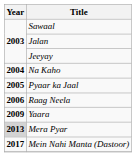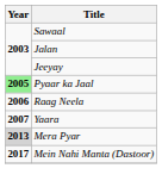 <table class="wikitable" style="font-size: 90%;">
 <tr>
 <th>Year</th>
 <th>Title</th>
 </tr>
 <tr>
 <td rowspan="3"><strong>2003</strong></td>
 <td><em>Sawaal</em></td>
 </tr>
 <tr>
 <td><em>Jalan</em></td>
 </tr>
 <tr>
 <td><em>Jeeyay</em></td>
 </tr>
 <tr>
-<td><strong>2004</strong></td>
-<td><em>Na Kaho</em></td>
-</tr>
-<tr>
-<td><strong>2005</strong></td>
+<td style="background: lightgreen;"><strong>2005</strong></td>
 <td><em>Pyaar ka Jaal</em></td>
 </tr>
 <tr>
 <td><strong>2006</strong></td>
 <td><em>Raag Neela</em></td>
 </tr>
 <tr>
-<td><strong>2009</strong></td>
+<td><strong>2007</strong></td>
 <td><em>Yaara</em></td>
 </tr>
 <tr>
 <td style="background: lightgrey;"><strong>2013</strong></td>
 <td><em>Mera Pyar</em></td>
 </tr>
 <tr>
 <td><strong>2017</strong></td>
 <td><em>Mein Nahi Manta (Dastoor)</em></td>
 </tr>
 <tr>
 </tr>
 </table>
